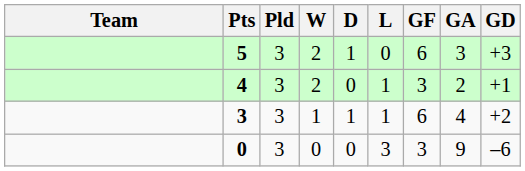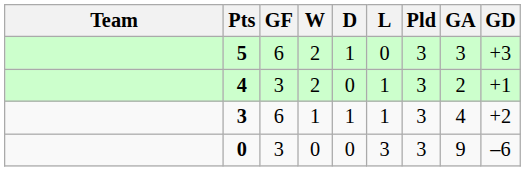 <table class=wikitable style="text-align:center">
 <tr>
 <th width=165>Team</th>
 <th width=20>Pts</th>
-<th width=20>Pld</th>
+<th width=20>GF</th>
 <th width=20>W</th>
 <th width=20>D</th>
 <th width=20>L</th>
-<th width=20>GF</th>
+<th width=20>Pld</th>
 <th width=20>GA</th>
 <th width=20>GD</th>
 </tr>
 <tr align=center style="background:#ccffcc;">
 <td style="text-align:left;"></td>
 <td><strong>5</strong></td>
-<td>3</td>
+<td>6</td>
 <td>2</td>
 <td>1</td>
 <td>0</td>
-<td>6</td>
+<td>3</td>
 <td>3</td>
 <td>+3</td>
 </tr>
 <tr align=center style="background:#ccffcc;">
 <td style="text-align:left;"></td>
 <td><strong>4</strong></td>
 <td>3</td>
 <td>2</td>
 <td>0</td>
 <td>1</td>
 <td>3</td>
 <td>2</td>
 <td>+1</td>
 </tr>
 <tr align=center>
 <td style="text-align:left;"></td>
 <td><strong>3</strong></td>
-<td>3</td>
+<td>6</td>
 <td>1</td>
 <td>1</td>
 <td>1</td>
-<td>6</td>
+<td>3</td>
 <td>4</td>
 <td>+2</td>
 </tr>
 <tr align=center>
 <td style="text-align:left;"></td>
 <td><strong>0</strong></td>
 <td>3</td>
 <td>0</td>
 <td>0</td>
 <td>3</td>
 <td>3</td>
 <td>9</td>
 <td>–6</td>
 </tr>
 </table>
